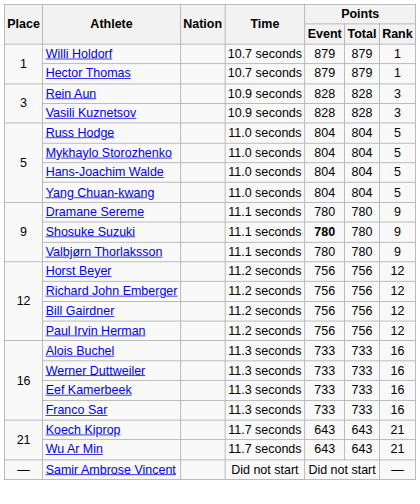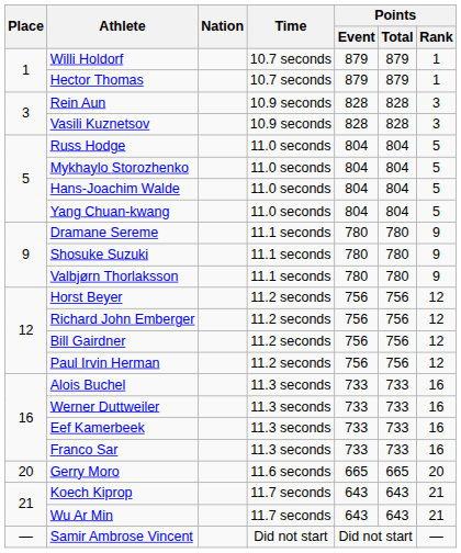 <table class=wikitable>
 <tr>
 <th rowspan=2>Place</th>
 <th rowspan=2>Athlete</th>
 <th rowspan=2>Nation</th>
 <th rowspan=2>Time</th>
 <th colspan=3>Points</th>
 </tr>
 <tr>
 <th>Event</th>
 <th>Total</th>
 <th>Rank</th>
 </tr>
 <tr align=center>
 <td rowspan=2>1</td>
 <td align=left><a href='#'>Willi Holdorf</a></td>
 <td align=left></td>
 <td>10.7 seconds</td>
 <td>879</td>
 <td>879</td>
 <td>1</td>
 </tr>
 <tr align=center>
 <td align=left><a href='#'>Hector Thomas</a></td>
 <td align=left></td>
 <td>10.7 seconds</td>
 <td>879</td>
 <td>879</td>
 <td>1</td>
 </tr>
 <tr align=center>
 <td rowspan=2>3</td>
 <td align=left><a href='#'>Rein Aun</a></td>
 <td align=left></td>
 <td>10.9 seconds</td>
 <td>828</td>
 <td>828</td>
 <td>3</td>
 </tr>
 <tr align=center>
 <td align=left><a href='#'>Vasili Kuznetsov</a></td>
 <td align=left></td>
 <td>10.9 seconds</td>
 <td>828</td>
 <td>828</td>
 <td>3</td>
 </tr>
 <tr align=center>
 <td rowspan=4>5</td>
 <td align=left><a href='#'>Russ Hodge</a></td>
 <td align=left></td>
 <td>11.0 seconds</td>
 <td>804</td>
 <td>804</td>
 <td>5</td>
 </tr>
 <tr align=center>
 <td align=left><a href='#'>Mykhaylo Storozhenko</a></td>
 <td align=left></td>
 <td>11.0 seconds</td>
 <td>804</td>
 <td>804</td>
 <td>5</td>
 </tr>
 <tr align=center>
 <td align=left><a href='#'>Hans-Joachim Walde</a></td>
 <td align=left></td>
 <td>11.0 seconds</td>
 <td>804</td>
 <td>804</td>
 <td>5</td>
 </tr>
 <tr align=center>
 <td align=left><a href='#'>Yang Chuan-kwang</a></td>
 <td align=left></td>
 <td>11.0 seconds</td>
 <td>804</td>
 <td>804</td>
 <td>5</td>
 </tr>
 <tr align=center>
 <td rowspan=3>9</td>
 <td align=left><a href='#'>Dramane Sereme</a></td>
 <td align=left></td>
 <td>11.1 seconds</td>
 <td>780</td>
 <td>780</td>
 <td>9</td>
 </tr>
 <tr align=center>
 <td align=left><a href='#'>Shosuke Suzuki</a></td>
 <td align=left></td>
 <td>11.1 seconds</td>
-<td><strong>780</strong></td>
+<td>780</td>
 <td>780</td>
 <td>9</td>
 </tr>
 <tr align=center>
 <td align=left><a href='#'>Valbjørn Thorlaksson</a></td>
 <td align=left></td>
 <td>11.1 seconds</td>
 <td>780</td>
 <td>780</td>
 <td>9</td>
 </tr>
 <tr align=center>
 <td rowspan=4>12</td>
 <td align=left><a href='#'>Horst Beyer</a></td>
 <td align=left></td>
 <td>11.2 seconds</td>
 <td>756</td>
 <td>756</td>
 <td>12</td>
 </tr>
 <tr align=center>
 <td align=left><a href='#'>Richard John Emberger</a></td>
 <td align=left></td>
 <td>11.2 seconds</td>
 <td>756</td>
 <td>756</td>
 <td>12</td>
 </tr>
 <tr align=center>
 <td align=left><a href='#'>Bill Gairdner</a></td>
 <td align=left></td>
 <td>11.2 seconds</td>
 <td>756</td>
 <td>756</td>
 <td>12</td>
 </tr>
 <tr align=center>
 <td align=left><a href='#'>Paul Irvin Herman</a></td>
 <td align=left></td>
 <td>11.2 seconds</td>
 <td>756</td>
 <td>756</td>
 <td>12</td>
 </tr>
 <tr align=center>
 <td rowspan=4>16</td>
 <td align=left><a href='#'>Alois Buchel</a></td>
 <td align=left></td>
 <td>11.3 seconds</td>
 <td>733</td>
 <td>733</td>
 <td>16</td>
 </tr>
 <tr align=center>
 <td align=left><a href='#'>Werner Duttweiler</a></td>
 <td align=left></td>
 <td>11.3 seconds</td>
 <td>733</td>
 <td>733</td>
 <td>16</td>
 </tr>
 <tr align=center>
 <td align=left><a href='#'>Eef Kamerbeek</a></td>
 <td align=left></td>
 <td>11.3 seconds</td>
 <td>733</td>
 <td>733</td>
 <td>16</td>
 </tr>
 <tr align=center>
 <td align=left><a href='#'>Franco Sar</a></td>
 <td align=left></td>
 <td>11.3 seconds</td>
 <td>733</td>
 <td>733</td>
 <td>16</td>
 </tr>
 <tr align=center>
+<td>20</td>
+<td align=left><a href='#'>Gerry Moro</a></td>
+<td align=left></td>
+<td>11.6 seconds</td>
+<td>665</td>
+<td>665</td>
+<td>20</td>
+</tr>
+<tr align=center>
 <td rowspan=2>21</td>
 <td align=left><a href='#'>Koech Kiprop</a></td>
 <td align=left></td>
 <td>11.7 seconds</td>
 <td>643</td>
 <td>643</td>
 <td>21</td>
 </tr>
 <tr align=center>
 <td align=left><a href='#'>Wu Ar Min</a></td>
 <td align=left></td>
 <td>11.7 seconds</td>
 <td>643</td>
 <td>643</td>
 <td>21</td>
 </tr>
 <tr align=center>
 <td>—</td>
 <td align=left><a href='#'>Samir Ambrose Vincent</a></td>
 <td align=left></td>
 <td>Did not start</td>
 <td colspan=2>Did not start</td>
 <td>—</td>
 </tr>
 </table>
